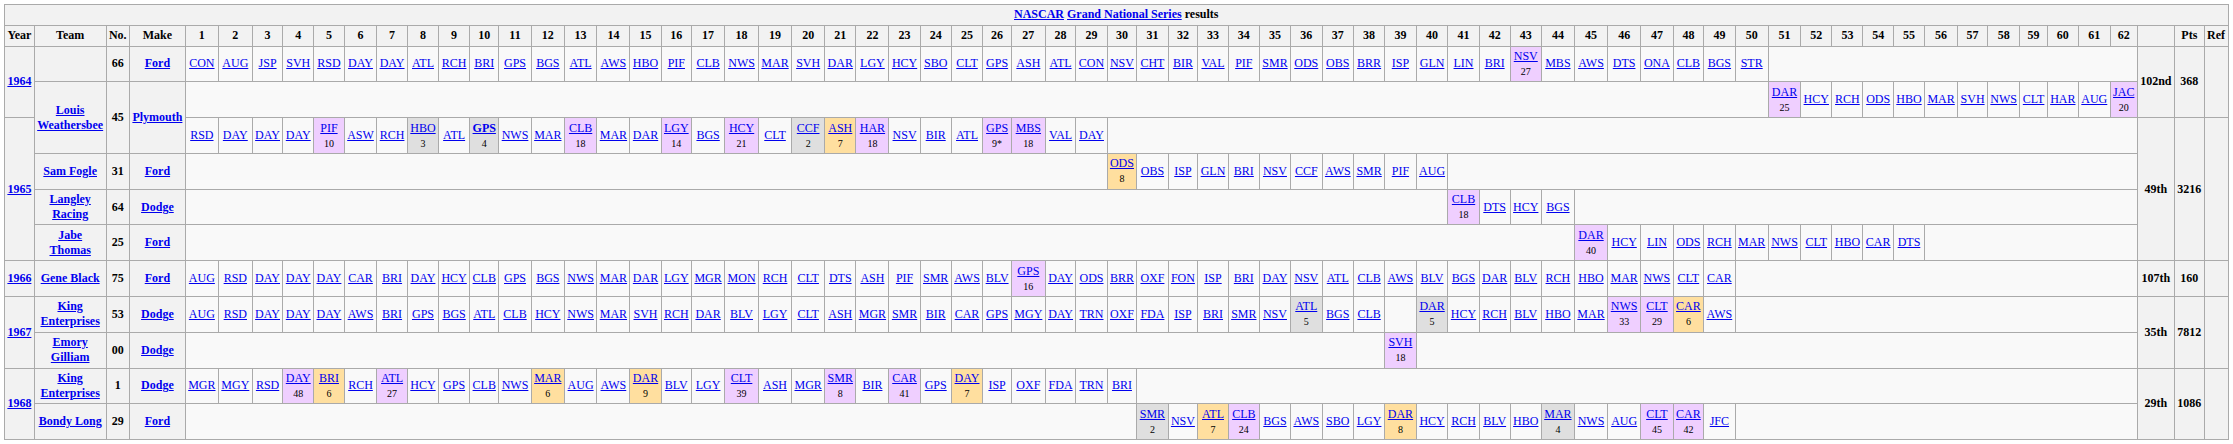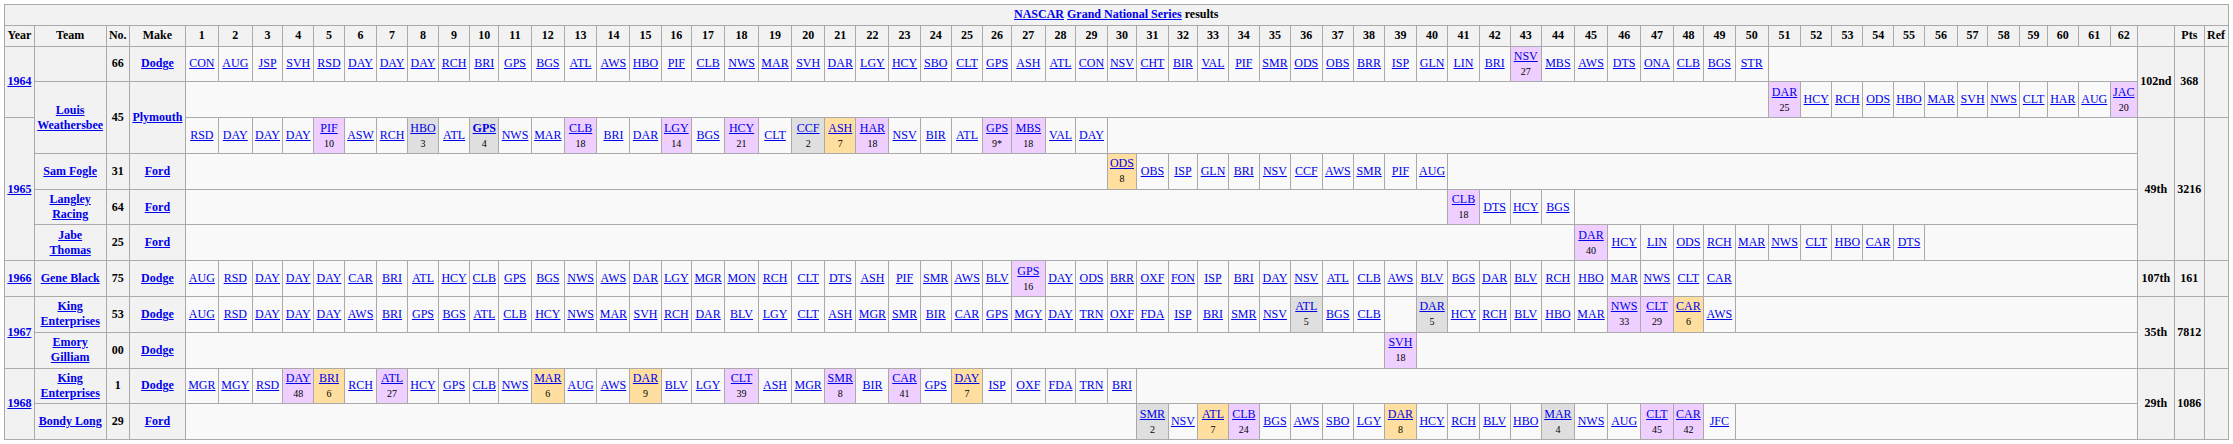 <table class="wikitable" style="text-align:center; font-size:75%">
 <tr>
 <th colspan="69"><a href='#'>NASCAR</a> <a href='#'>Grand National Series</a> results</th>
 </tr>
 <tr>
 <th>Year</th>
 <th>Team</th>
 <th>No.</th>
 <th>Make</th>
 <th>1</th>
 <th>2</th>
 <th>3</th>
 <th>4</th>
 <th>5</th>
 <th>6</th>
 <th>7</th>
 <th>8</th>
 <th>9</th>
 <th>10</th>
 <th>11</th>
 <th>12</th>
 <th>13</th>
 <th>14</th>
 <th>15</th>
 <th>16</th>
 <th>17</th>
 <th>18</th>
 <th>19</th>
 <th>20</th>
 <th>21</th>
 <th>22</th>
 <th>23</th>
 <th>24</th>
 <th>25</th>
 <th>26</th>
 <th>27</th>
 <th>28</th>
 <th>29</th>
 <th>30</th>
 <th>31</th>
 <th>32</th>
 <th>33</th>
 <th>34</th>
 <th>35</th>
 <th>36</th>
 <th>37</th>
 <th>38</th>
 <th>39</th>
 <th>40</th>
 <th>41</th>
 <th>42</th>
 <th>43</th>
 <th>44</th>
 <th>45</th>
 <th>46</th>
 <th>47</th>
 <th>48</th>
 <th>49</th>
 <th>50</th>
 <th>51</th>
 <th>52</th>
 <th>53</th>
 <th>54</th>
 <th>55</th>
 <th>56</th>
 <th>57</th>
 <th>58</th>
 <th>59</th>
 <th>60</th>
 <th>61</th>
 <th>62</th>
 <th></th>
 <th>Pts</th>
 <th>Ref</th>
 </tr>
 <tr>
 <th rowspan=2><a href='#'>1964</a></th>
 <th></th>
 <th>66</th>
-<th><a href='#'>Ford</a></th>
+<th><a href='#'>Dodge</a></th>
 <td><a href='#'>CON</a></td>
 <td><a href='#'>AUG</a></td>
 <td><a href='#'>JSP</a></td>
 <td><a href='#'>SVH</a></td>
 <td><a href='#'>RSD</a></td>
 <td><a href='#'>DAY</a></td>
 <td><a href='#'>DAY</a></td>
-<td><a href='#'>ATL</a></td>
+<td><a href='#'>DAY</a></td>
 <td><a href='#'>RCH</a></td>
 <td><a href='#'>BRI</a></td>
 <td><a href='#'>GPS</a></td>
 <td><a href='#'>BGS</a></td>
 <td><a href='#'>ATL</a></td>
 <td><a href='#'>AWS</a></td>
 <td><a href='#'>HBO</a></td>
 <td><a href='#'>PIF</a></td>
 <td><a href='#'>CLB</a></td>
 <td><a href='#'>NWS</a></td>
 <td><a href='#'>MAR</a></td>
 <td><a href='#'>SVH</a></td>
 <td><a href='#'>DAR</a></td>
 <td><a href='#'>LGY</a></td>
 <td><a href='#'>HCY</a></td>
 <td><a href='#'>SBO</a></td>
 <td><a href='#'>CLT</a></td>
 <td><a href='#'>GPS</a></td>
 <td><a href='#'>ASH</a></td>
 <td><a href='#'>ATL</a></td>
 <td><a href='#'>CON</a></td>
 <td><a href='#'>NSV</a></td>
 <td><a href='#'>CHT</a></td>
 <td><a href='#'>BIR</a></td>
 <td><a href='#'>VAL</a></td>
 <td><a href='#'>PIF</a></td>
 <td><a href='#'>SMR</a></td>
 <td><a href='#'>ODS</a></td>
 <td><a href='#'>OBS</a></td>
 <td><a href='#'>BRR</a></td>
 <td><a href='#'>ISP</a></td>
 <td><a href='#'>GLN</a></td>
 <td><a href='#'>LIN</a></td>
 <td><a href='#'>BRI</a></td>
 <td style="background:#EFCFFF;"><a href='#'>NSV</a><br><small>27</small></td>
 <td><a href='#'>MBS</a></td>
 <td><a href='#'>AWS</a></td>
 <td><a href='#'>DTS</a></td>
 <td><a href='#'>ONA</a></td>
 <td><a href='#'>CLB</a></td>
 <td><a href='#'>BGS</a></td>
 <td><a href='#'>STR</a></td>
 <td colspan=12></td>
 <th rowspan=2>102nd</th>
 <th rowspan=2>368</th>
 <th rowspan=2></th>
 </tr>
 <tr>
 <th rowspan=2><a href='#'>Louis Weathersbee</a></th>
 <th rowspan=2>45</th>
 <th rowspan=2><a href='#'>Plymouth</a></th>
 <td colspan=50></td>
 <td style="background:#EFCFFF;"><a href='#'>DAR</a><br><small>25</small></td>
 <td><a href='#'>HCY</a></td>
 <td><a href='#'>RCH</a></td>
 <td><a href='#'>ODS</a></td>
 <td><a href='#'>HBO</a></td>
 <td><a href='#'>MAR</a></td>
 <td><a href='#'>SVH</a></td>
 <td><a href='#'>NWS</a></td>
 <td><a href='#'>CLT</a></td>
 <td><a href='#'>HAR</a></td>
 <td><a href='#'>AUG</a></td>
 <td style="background:#EFCFFF;"><a href='#'>JAC</a><br><small>20</small></td>
 </tr>
 <tr>
 <th rowspan=4><a href='#'>1965</a></th>
 <td><a href='#'>RSD</a></td>
 <td><a href='#'>DAY</a></td>
 <td><a href='#'>DAY</a></td>
 <td><a href='#'>DAY</a></td>
 <td style="background:#EFCFFF;"><a href='#'>PIF</a><br><small>10</small></td>
 <td><a href='#'>ASW</a></td>
 <td><a href='#'>RCH</a></td>
 <td style="background:#DFDFDF;"><a href='#'>HBO</a><br><small>3</small></td>
 <td><a href='#'>ATL</a></td>
 <td style="background:#DFDFDF;"><strong><a href='#'>GPS</a></strong><br><small>4</small></td>
 <td><a href='#'>NWS</a></td>
 <td><a href='#'>MAR</a></td>
 <td style="background:#EFCFFF;"><a href='#'>CLB</a><br><small>18</small></td>
-<td><a href='#'>MAR</a></td>
+<td><a href='#'>BRI</a></td>
 <td><a href='#'>DAR</a></td>
 <td style="background:#EFCFFF;"><a href='#'>LGY</a><br><small>14</small></td>
 <td><a href='#'>BGS</a></td>
 <td style="background:#EFCFFF;"><a href='#'>HCY</a><br><small>21</small></td>
 <td><a href='#'>CLT</a></td>
 <td style="background:#DFDFDF;"><a href='#'>CCF</a><br><small>2</small></td>
 <td style="background:#FFDF9F;"><a href='#'>ASH</a><br><small>7</small></td>
 <td style="background:#EFCFFF;"><a href='#'>HAR</a><br><small>18</small></td>
 <td><a href='#'>NSV</a></td>
 <td><a href='#'>BIR</a></td>
 <td><a href='#'>ATL</a></td>
 <td style="background:#EFCFFF;"><a href='#'>GPS</a><br><small>9*</small></td>
 <td style="background:#EFCFFF;"><a href='#'>MBS</a><br><small>18</small></td>
 <td><a href='#'>VAL</a></td>
 <td><a href='#'>DAY</a></td>
 <td colspan=33></td>
 <th rowspan=4>49th</th>
 <th rowspan=4>3216</th>
 <th rowspan=4></th>
 </tr>
 <tr>
 <th><a href='#'>Sam Fogle</a></th>
 <th>31</th>
 <th><a href='#'>Ford</a></th>
 <td colspan=29></td>
 <td style="background:#FFDF9F;"><a href='#'>ODS</a><br><small>8</small></td>
 <td><a href='#'>OBS</a></td>
 <td><a href='#'>ISP</a></td>
 <td><a href='#'>GLN</a></td>
 <td><a href='#'>BRI</a></td>
 <td><a href='#'>NSV</a></td>
 <td><a href='#'>CCF</a></td>
 <td><a href='#'>AWS</a></td>
 <td><a href='#'>SMR</a></td>
 <td><a href='#'>PIF</a></td>
 <td><a href='#'>AUG</a></td>
 <td colspan=22></td>
 </tr>
 <tr>
 <th><a href='#'>Langley Racing</a></th>
 <th>64</th>
-<th><a href='#'>Dodge</a></th>
+<th><a href='#'>Ford</a></th>
 <td colspan=40></td>
 <td style="background:#EFCFFF;"><a href='#'>CLB</a><br><small>18</small></td>
 <td><a href='#'>DTS</a></td>
 <td><a href='#'>HCY</a></td>
 <td><a href='#'>BGS</a></td>
 <td colspan=18></td>
 </tr>
 <tr>
 <th><a href='#'>Jabe Thomas</a></th>
 <th>25</th>
 <th><a href='#'>Ford</a></th>
 <td colspan=44></td>
 <td style="background:#EFCFFF;"><a href='#'>DAR</a><br><small>40</small></td>
 <td><a href='#'>HCY</a></td>
 <td><a href='#'>LIN</a></td>
 <td><a href='#'>ODS</a></td>
 <td><a href='#'>RCH</a></td>
 <td><a href='#'>MAR</a></td>
 <td><a href='#'>NWS</a></td>
 <td><a href='#'>CLT</a></td>
 <td><a href='#'>HBO</a></td>
 <td><a href='#'>CAR</a></td>
 <td><a href='#'>DTS</a></td>
 <td colspan=7></td>
 </tr>
 <tr>
 <th><a href='#'>1966</a></th>
 <th><a href='#'>Gene Black</a></th>
 <th>75</th>
-<th><a href='#'>Ford</a></th>
+<th><a href='#'>Dodge</a></th>
 <td><a href='#'>AUG</a></td>
 <td><a href='#'>RSD</a></td>
 <td><a href='#'>DAY</a></td>
 <td><a href='#'>DAY</a></td>
 <td><a href='#'>DAY</a></td>
 <td><a href='#'>CAR</a></td>
 <td><a href='#'>BRI</a></td>
-<td><a href='#'>DAY</a></td>
+<td><a href='#'>ATL</a></td>
 <td><a href='#'>HCY</a></td>
 <td><a href='#'>CLB</a></td>
 <td><a href='#'>GPS</a></td>
 <td><a href='#'>BGS</a></td>
 <td><a href='#'>NWS</a></td>
-<td><a href='#'>MAR</a></td>
+<td><a href='#'>AWS</a></td>
 <td><a href='#'>DAR</a></td>
 <td><a href='#'>LGY</a></td>
 <td><a href='#'>MGR</a></td>
 <td><a href='#'>MON</a></td>
 <td><a href='#'>RCH</a></td>
 <td><a href='#'>CLT</a></td>
 <td><a href='#'>DTS</a></td>
 <td><a href='#'>ASH</a></td>
 <td><a href='#'>PIF</a></td>
 <td><a href='#'>SMR</a></td>
 <td><a href='#'>AWS</a></td>
 <td><a href='#'>BLV</a></td>
 <td style="background:#EFCFFF;"><a href='#'>GPS</a><br><small>16</small></td>
 <td><a href='#'>DAY</a></td>
 <td><a href='#'>ODS</a></td>
 <td><a href='#'>BRR</a></td>
 <td><a href='#'>OXF</a></td>
 <td><a href='#'>FON</a></td>
 <td><a href='#'>ISP</a></td>
 <td><a href='#'>BRI</a></td>
 <td><a href='#'>DAY</a></td>
 <td><a href='#'>NSV</a></td>
 <td><a href='#'>ATL</a></td>
 <td><a href='#'>CLB</a></td>
 <td><a href='#'>AWS</a></td>
 <td><a href='#'>BLV</a></td>
 <td><a href='#'>BGS</a></td>
 <td><a href='#'>DAR</a></td>
 <td><a href='#'>BLV</a></td>
 <td><a href='#'>RCH</a></td>
 <td><a href='#'>HBO</a></td>
 <td><a href='#'>MAR</a></td>
 <td><a href='#'>NWS</a></td>
 <td><a href='#'>CLT</a></td>
 <td><a href='#'>CAR</a></td>
 <td colspan=13></td>
 <th>107th</th>
-<th>160</th>
+<th>161</th>
 <th></th>
 </tr>
 <tr>
 <th rowspan=2><a href='#'>1967</a></th>
 <th><a href='#'>King Enterprises</a></th>
 <th>53</th>
 <th><a href='#'>Dodge</a></th>
 <td><a href='#'>AUG</a></td>
 <td><a href='#'>RSD</a></td>
 <td><a href='#'>DAY</a></td>
 <td><a href='#'>DAY</a></td>
 <td><a href='#'>DAY</a></td>
 <td><a href='#'>AWS</a></td>
 <td><a href='#'>BRI</a></td>
 <td><a href='#'>GPS</a></td>
 <td><a href='#'>BGS</a></td>
 <td><a href='#'>ATL</a></td>
 <td><a href='#'>CLB</a></td>
 <td><a href='#'>HCY</a></td>
 <td><a href='#'>NWS</a></td>
 <td><a href='#'>MAR</a></td>
 <td><a href='#'>SVH</a></td>
 <td><a href='#'>RCH</a></td>
 <td><a href='#'>DAR</a></td>
 <td><a href='#'>BLV</a></td>
 <td><a href='#'>LGY</a></td>
 <td><a href='#'>CLT</a></td>
 <td><a href='#'>ASH</a></td>
 <td><a href='#'>MGR</a></td>
 <td><a href='#'>SMR</a></td>
 <td><a href='#'>BIR</a></td>
 <td><a href='#'>CAR</a></td>
 <td><a href='#'>GPS</a></td>
 <td><a href='#'>MGY</a></td>
 <td><a href='#'>DAY</a></td>
 <td><a href='#'>TRN</a></td>
 <td><a href='#'>OXF</a></td>
 <td><a href='#'>FDA</a></td>
 <td><a href='#'>ISP</a></td>
 <td><a href='#'>BRI</a></td>
 <td><a href='#'>SMR</a></td>
 <td><a href='#'>NSV</a></td>
 <td style="background:#DFDFDF;"><a href='#'>ATL</a><br><small>5</small></td>
 <td><a href='#'>BGS</a></td>
 <td><a href='#'>CLB</a></td>
 <td></td>
 <td style="background:#DFDFDF;"><a href='#'>DAR</a><br><small>5</small></td>
 <td><a href='#'>HCY</a></td>
 <td><a href='#'>RCH</a></td>
 <td><a href='#'>BLV</a></td>
 <td><a href='#'>HBO</a></td>
 <td><a href='#'>MAR</a></td>
 <td style="background:#EFCFFF;"><a href='#'>NWS</a><br><small>33</small></td>
 <td style="background:#EFCFFF;"><a href='#'>CLT</a><br><small>29</small></td>
 <td style="background:#FFDF9F;"><a href='#'>CAR</a><br><small>6</small></td>
 <td><a href='#'>AWS</a></td>
 <td colspan=13></td>
 <th rowspan=2>35th</th>
 <th rowspan=2>7812</th>
 <th rowspan=2></th>
 </tr>
 <tr>
 <th><a href='#'>Emory Gilliam</a></th>
 <th>00</th>
 <th><a href='#'>Dodge</a></th>
 <td colspan=38></td>
 <td style="background:#EFCFFF;"><a href='#'>SVH</a><br><small>18</small></td>
 <td colspan=23></td>
 </tr>
 <tr>
 <th rowspan=2><a href='#'>1968</a></th>
 <th><a href='#'>King Enterprises</a></th>
 <th>1</th>
 <th><a href='#'>Dodge</a></th>
 <td><a href='#'>MGR</a></td>
 <td><a href='#'>MGY</a></td>
 <td><a href='#'>RSD</a></td>
 <td style="background:#EFCFFF;"><a href='#'>DAY</a><br><small>48</small></td>
 <td style="background:#FFDF9F;"><a href='#'>BRI</a><br><small>6</small></td>
 <td><a href='#'>RCH</a></td>
 <td style="background:#EFCFFF;"><a href='#'>ATL</a><br><small>27</small></td>
 <td><a href='#'>HCY</a></td>
 <td><a href='#'>GPS</a></td>
 <td><a href='#'>CLB</a></td>
 <td><a href='#'>NWS</a></td>
 <td style="background:#FFDF9F;"><a href='#'>MAR</a><br><small>6</small></td>
 <td><a href='#'>AUG</a></td>
 <td><a href='#'>AWS</a></td>
 <td style="background:#FFDF9F;"><a href='#'>DAR</a><br><small>9</small></td>
 <td><a href='#'>BLV</a></td>
 <td><a href='#'>LGY</a></td>
 <td style="background:#EFCFFF;"><a href='#'>CLT</a><br><small>39</small></td>
 <td><a href='#'>ASH</a></td>
 <td><a href='#'>MGR</a></td>
 <td style="background:#EFCFFF;"><a href='#'>SMR</a><br><small>8</small></td>
 <td><a href='#'>BIR</a></td>
 <td style="background:#EFCFFF;"><a href='#'>CAR</a><br><small>41</small></td>
 <td><a href='#'>GPS</a></td>
 <td style="background:#FFDF9F;"><a href='#'>DAY</a><br><small>7</small></td>
 <td><a href='#'>ISP</a></td>
 <td><a href='#'>OXF</a></td>
 <td><a href='#'>FDA</a></td>
 <td><a href='#'>TRN</a></td>
 <td><a href='#'>BRI</a></td>
 <td colspan=32></td>
 <th rowspan=2>29th</th>
 <th rowspan=2>1086</th>
 <th rowspan=2></th>
 </tr>
 <tr>
 <th><a href='#'>Bondy Long</a></th>
 <th>29</th>
 <th><a href='#'>Ford</a></th>
 <td colspan=30></td>
 <td style="background:#DFDFDF;"><a href='#'>SMR</a><br><small>2</small></td>
 <td><a href='#'>NSV</a></td>
 <td style="background:#FFDF9F;"><a href='#'>ATL</a><br><small>7</small></td>
 <td style="background:#EFCFFF;"><a href='#'>CLB</a><br><small>24</small></td>
 <td><a href='#'>BGS</a></td>
 <td><a href='#'>AWS</a></td>
 <td><a href='#'>SBO</a></td>
 <td><a href='#'>LGY</a></td>
 <td style="background:#FFDF9F;"><a href='#'>DAR</a><br><small>8</small></td>
 <td><a href='#'>HCY</a></td>
 <td><a href='#'>RCH</a></td>
 <td><a href='#'>BLV</a></td>
 <td><a href='#'>HBO</a></td>
 <td style="background:#DFDFDF;"><a href='#'>MAR</a><br><small>4</small></td>
 <td><a href='#'>NWS</a></td>
 <td><a href='#'>AUG</a></td>
 <td style="background:#EFCFFF;"><a href='#'>CLT</a><br><small>45</small></td>
 <td style="background:#EFCFFF;"><a href='#'>CAR</a><br><small>42</small></td>
 <td><a href='#'>JFC</a></td>
 <td colspan=13></td>
 </tr>
 </table>
